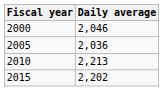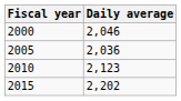 <table class="wikitable">
 <tr>
 <th>Fiscal year</th>
 <th>Daily average</th>
 </tr>
 <tr>
 <td>2000</td>
 <td>2,046</td>
 </tr>
 <tr>
 <td>2005</td>
 <td>2,036</td>
 </tr>
 <tr>
 <td>2010</td>
-<td>2,213</td>
+<td>2,123</td>
 </tr>
 <tr>
 <td>2015</td>
 <td>2,202</td>
 </tr>
 </table>
